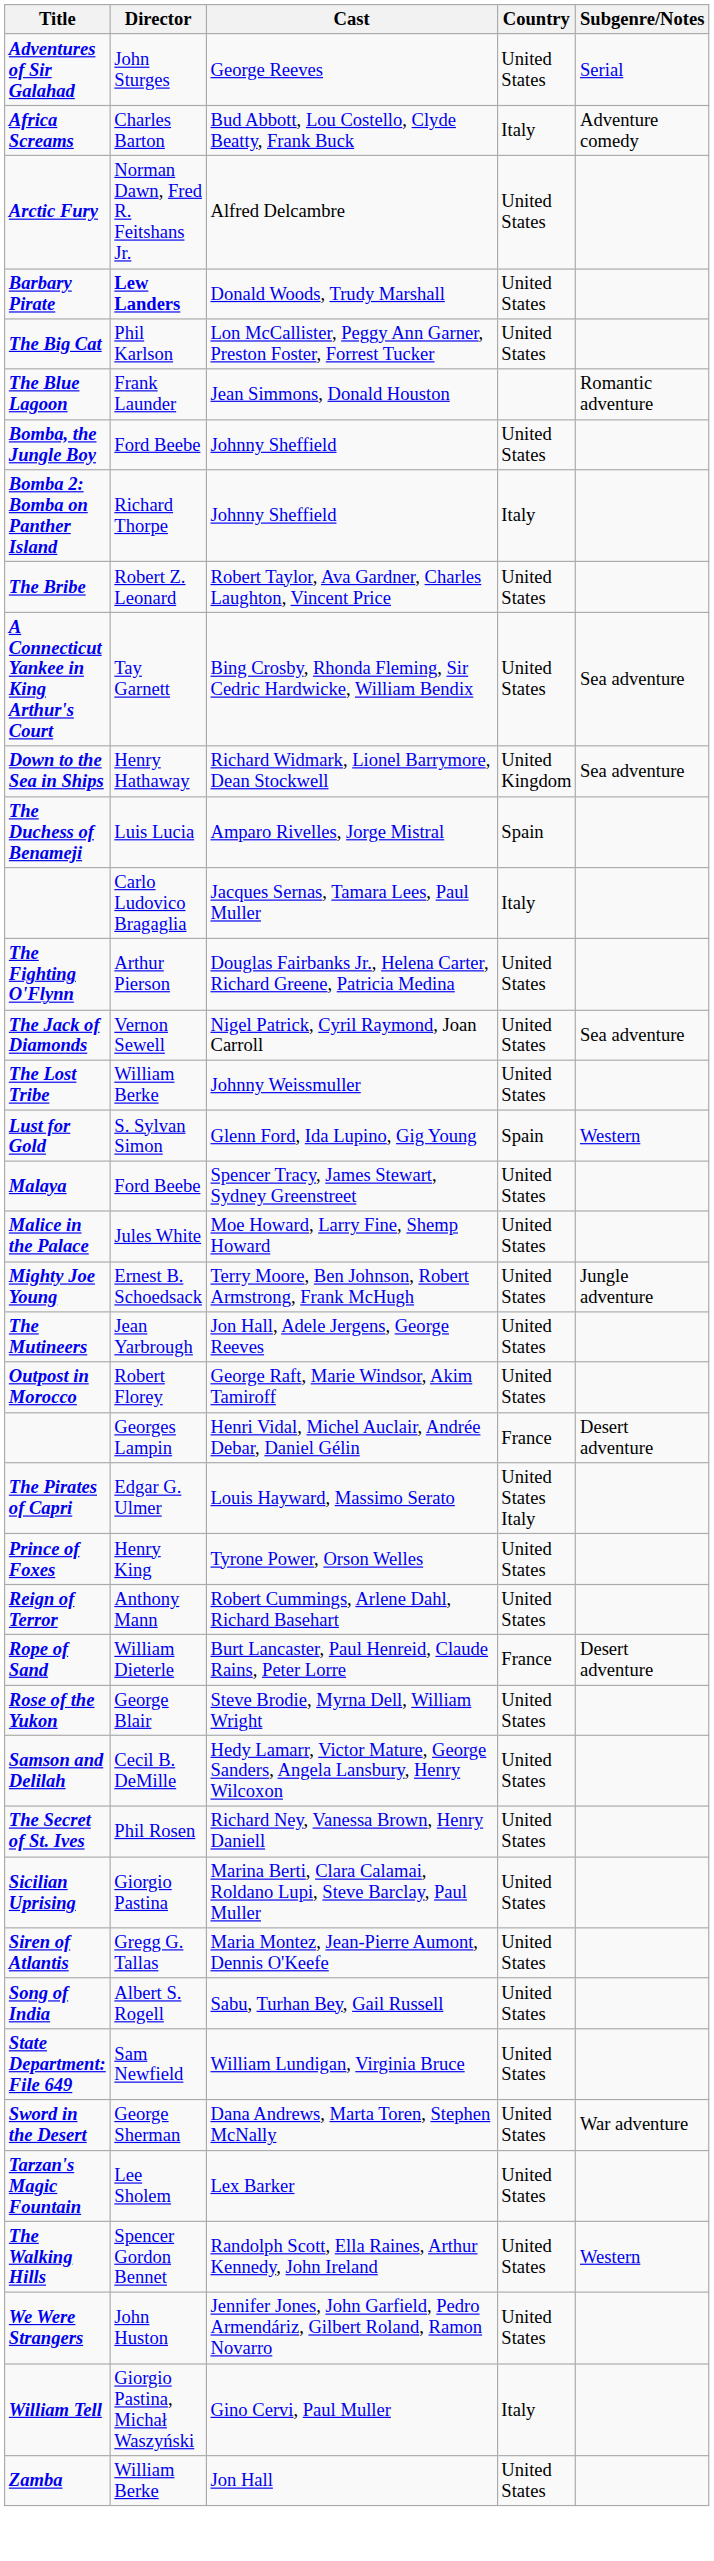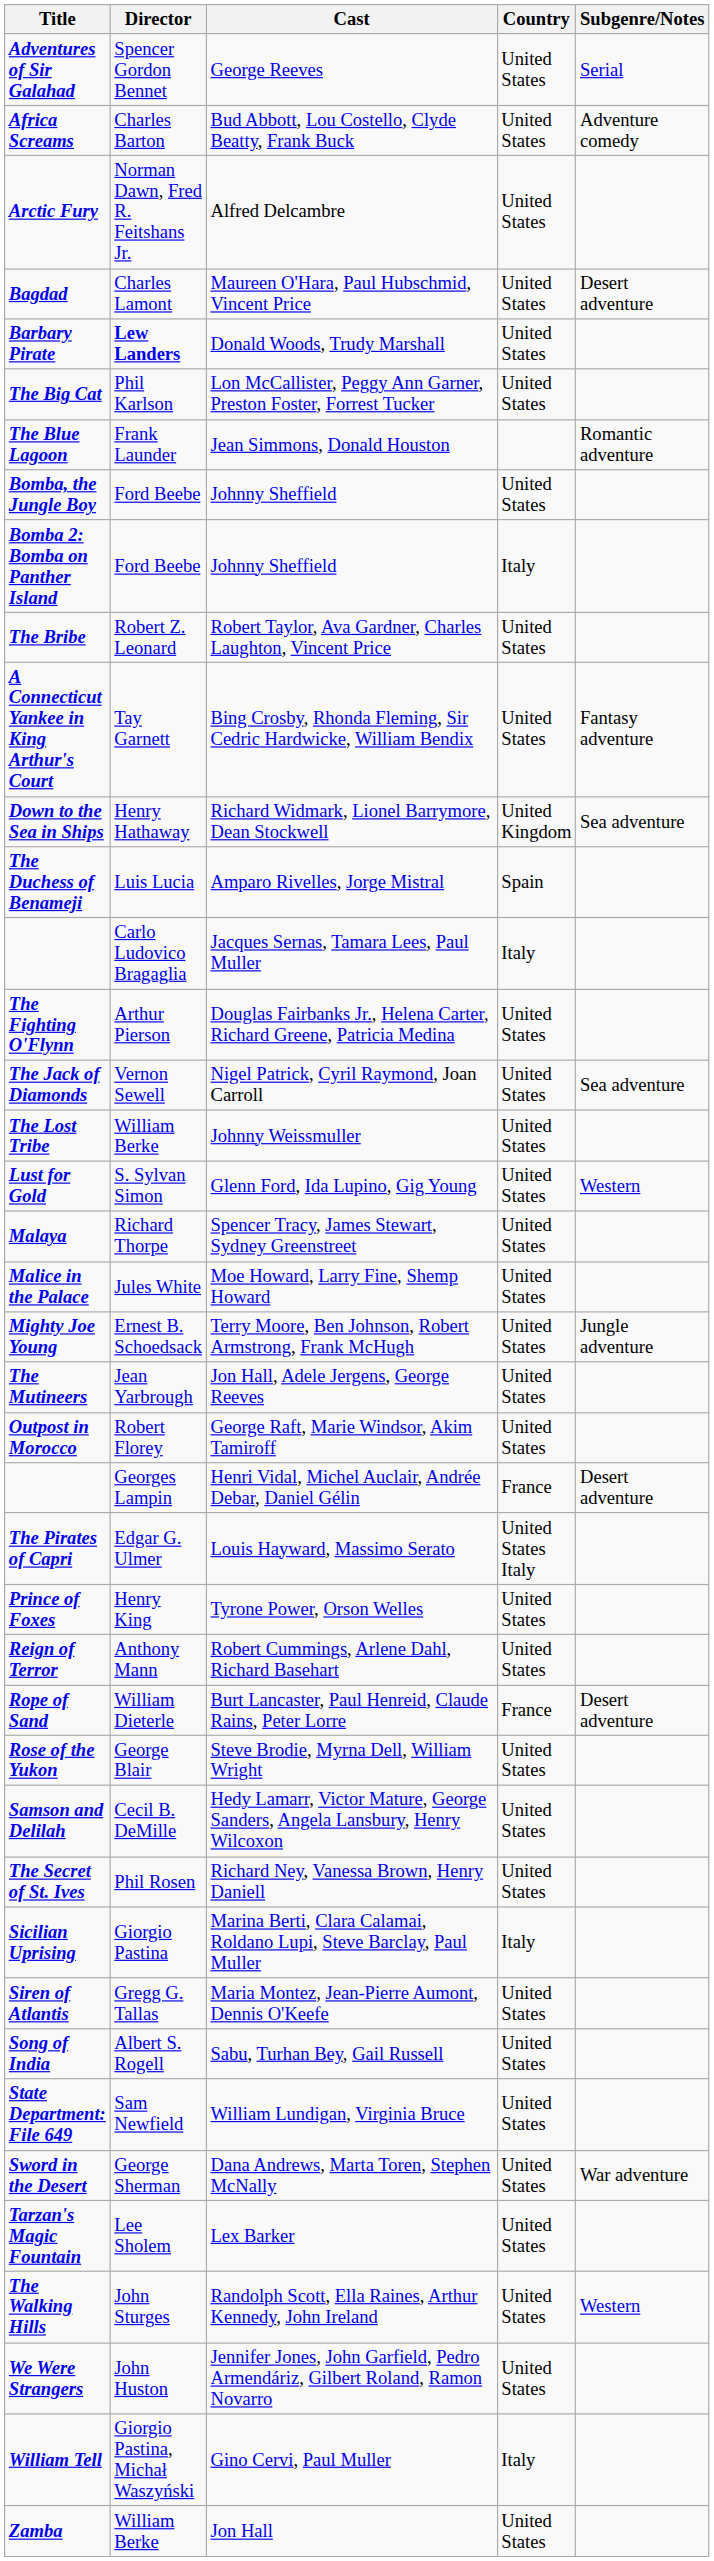 <table class="wikitable">
 <tr>
 <th>Title</th>
 <th>Director</th>
 <th style="width: 400px;">Cast</th>
 <th>Country</th>
 <th>Subgenre/Notes</th>
 </tr>
 <tr>
 <td><strong><em><a href='#'>Adventures of Sir Galahad</a></em></strong></td>
-<td><a href='#'>John Sturges</a></td>
+<td><a href='#'>Spencer Gordon Bennet</a></td>
 <td><a href='#'>George Reeves</a></td>
 <td>United States</td>
 <td><a href='#'>Serial</a></td>
 </tr>
 <tr>
 <td><strong><em><a href='#'>Africa Screams</a></em></strong></td>
 <td><a href='#'>Charles Barton</a></td>
 <td><a href='#'>Bud Abbott</a>, <a href='#'>Lou Costello</a>, <a href='#'>Clyde Beatty</a>, <a href='#'>Frank Buck</a></td>
-<td>Italy</td>
+<td>United States</td>
 <td>Adventure comedy</td>
 </tr>
 <tr>
 <td><strong><em><a href='#'>Arctic Fury</a></em></strong></td>
 <td><a href='#'>Norman Dawn</a>, <a href='#'>Fred R. Feitshans Jr.</a></td>
 <td>Alfred Delcambre</td>
 <td>United States</td>
 <td></td>
+</tr>
+<tr>
+<td><strong><em><a href='#'>Bagdad</a></em></strong></td>
+<td><a href='#'>Charles Lamont</a></td>
+<td><a href='#'>Maureen O'Hara</a>, <a href='#'>Paul Hubschmid</a>, <a href='#'>Vincent Price</a></td>
+<td>United States</td>
+<td>Desert adventure</td>
 </tr>
 <tr>
 <td><strong><em><a href='#'>Barbary Pirate</a></em></strong></td>
 <td><strong><a href='#'>Lew Landers</a></strong></td>
 <td><a href='#'>Donald Woods</a>, <a href='#'>Trudy Marshall</a></td>
 <td>United States</td>
 <td></td>
 </tr>
 <tr>
 <td><strong><em><a href='#'>The Big Cat</a></em></strong></td>
 <td><a href='#'>Phil Karlson</a></td>
 <td><a href='#'>Lon McCallister</a>, <a href='#'>Peggy Ann Garner</a>, <a href='#'>Preston Foster</a>, <a href='#'>Forrest Tucker</a></td>
 <td>United States</td>
 <td></td>
 </tr>
 <tr>
 <td><strong><em><a href='#'>The Blue Lagoon</a></em></strong></td>
 <td><a href='#'>Frank Launder</a></td>
 <td><a href='#'>Jean Simmons</a>, <a href='#'>Donald Houston</a></td>
 <td></td>
 <td>Romantic adventure</td>
 </tr>
 <tr>
 <td><strong><em><a href='#'>Bomba, the Jungle Boy</a></em></strong></td>
 <td><a href='#'>Ford Beebe</a></td>
 <td><a href='#'>Johnny Sheffield</a></td>
 <td>United States</td>
 <td></td>
 </tr>
 <tr>
 <td><strong><em><a href='#'>Bomba 2: Bomba on Panther Island</a></em></strong></td>
-<td><a href='#'>Richard Thorpe</a></td>
+<td><a href='#'>Ford Beebe</a></td>
 <td><a href='#'>Johnny Sheffield</a></td>
 <td>Italy</td>
 <td></td>
 </tr>
 <tr>
 <td><strong><em><a href='#'>The Bribe</a></em></strong></td>
 <td><a href='#'>Robert Z. Leonard</a></td>
 <td><a href='#'>Robert Taylor</a>, <a href='#'>Ava Gardner</a>, <a href='#'>Charles Laughton</a>, <a href='#'>Vincent Price</a></td>
 <td>United States</td>
 <td></td>
 </tr>
 <tr>
 <td><strong><em><a href='#'>A Connecticut Yankee in King Arthur's Court</a></em></strong></td>
 <td><a href='#'>Tay Garnett</a></td>
 <td><a href='#'>Bing Crosby</a>, <a href='#'>Rhonda Fleming</a>, <a href='#'>Sir Cedric Hardwicke</a>, <a href='#'>William Bendix</a></td>
 <td>United States</td>
-<td>Sea adventure</td>
+<td>Fantasy adventure</td>
 </tr>
 <tr>
 <td><strong><em><a href='#'>Down to the Sea in Ships</a></em></strong></td>
 <td><a href='#'>Henry Hathaway</a></td>
 <td><a href='#'>Richard Widmark</a>, <a href='#'>Lionel Barrymore</a>, <a href='#'>Dean Stockwell</a></td>
 <td>United Kingdom</td>
 <td>Sea adventure</td>
 </tr>
 <tr>
 <td><strong><em><a href='#'>The Duchess of Benameji</a></em></strong></td>
 <td><a href='#'>Luis Lucia</a></td>
 <td><a href='#'>Amparo Rivelles</a>, <a href='#'>Jorge Mistral</a></td>
 <td>Spain</td>
 <td></td>
 </tr>
 <tr>
 <td><strong><em></em></strong></td>
 <td><a href='#'>Carlo Ludovico Bragaglia</a></td>
 <td><a href='#'>Jacques Sernas</a>, <a href='#'>Tamara Lees</a>, <a href='#'>Paul Muller</a></td>
 <td>Italy</td>
 <td></td>
 </tr>
 <tr>
 <td><strong><em><a href='#'>The Fighting O'Flynn</a></em></strong></td>
 <td><a href='#'>Arthur Pierson</a></td>
 <td><a href='#'>Douglas Fairbanks Jr.</a>, <a href='#'>Helena Carter</a>, <a href='#'>Richard Greene</a>, <a href='#'>Patricia Medina</a></td>
 <td>United States</td>
 <td></td>
 </tr>
 <tr>
 <td><strong><em><a href='#'>The Jack of Diamonds</a></em></strong></td>
 <td><a href='#'>Vernon Sewell</a></td>
 <td><a href='#'>Nigel Patrick</a>, <a href='#'>Cyril Raymond</a>, Joan Carroll</td>
 <td>United States</td>
 <td>Sea adventure</td>
 </tr>
 <tr>
 <td><strong><em><a href='#'>The Lost Tribe</a></em></strong></td>
 <td><a href='#'>William Berke</a></td>
 <td><a href='#'>Johnny Weissmuller</a></td>
 <td>United States</td>
 <td></td>
 </tr>
 <tr>
 <td><strong><em><a href='#'>Lust for Gold</a></em></strong></td>
 <td><a href='#'>S. Sylvan Simon</a></td>
 <td><a href='#'>Glenn Ford</a>, <a href='#'>Ida Lupino</a>, <a href='#'>Gig Young</a></td>
-<td>Spain</td>
+<td>United States</td>
 <td><a href='#'>Western</a></td>
 </tr>
 <tr>
 <td><strong><em><a href='#'>Malaya</a></em></strong></td>
-<td><a href='#'>Ford Beebe</a></td>
+<td><a href='#'>Richard Thorpe</a></td>
 <td><a href='#'>Spencer Tracy</a>, <a href='#'>James Stewart</a>, <a href='#'>Sydney Greenstreet</a></td>
 <td>United States</td>
 <td></td>
 </tr>
 <tr>
 <td><strong><em><a href='#'>Malice in the Palace</a></em></strong></td>
 <td><a href='#'>Jules White</a></td>
 <td><a href='#'>Moe Howard</a>, <a href='#'>Larry Fine</a>, <a href='#'>Shemp Howard</a></td>
 <td>United States</td>
 <td></td>
 </tr>
 <tr>
 <td><strong><em><a href='#'>Mighty Joe Young</a></em></strong></td>
 <td><a href='#'>Ernest B. Schoedsack</a></td>
 <td><a href='#'>Terry Moore</a>, <a href='#'>Ben Johnson</a>, <a href='#'>Robert Armstrong</a>, <a href='#'>Frank McHugh</a></td>
 <td>United States</td>
 <td>Jungle adventure</td>
 </tr>
 <tr>
 <td><strong><em><a href='#'>The Mutineers</a></em></strong></td>
 <td><a href='#'>Jean Yarbrough</a></td>
 <td><a href='#'>Jon Hall</a>, <a href='#'>Adele Jergens</a>, <a href='#'>George Reeves</a></td>
 <td>United States</td>
 <td></td>
 </tr>
 <tr>
 <td><strong><em><a href='#'>Outpost in Morocco</a></em></strong></td>
 <td><a href='#'>Robert Florey</a></td>
 <td><a href='#'>George Raft</a>, <a href='#'>Marie Windsor</a>, <a href='#'>Akim Tamiroff</a></td>
 <td>United States</td>
 <td></td>
 </tr>
 <tr>
 <td><strong><em></em></strong></td>
 <td><a href='#'>Georges Lampin</a></td>
 <td><a href='#'>Henri Vidal</a>, <a href='#'>Michel Auclair</a>, <a href='#'>Andrée Debar</a>, <a href='#'>Daniel Gélin</a></td>
 <td>France</td>
 <td>Desert adventure</td>
 </tr>
 <tr>
 <td><strong><em><a href='#'>The Pirates of Capri</a></em></strong></td>
 <td><a href='#'>Edgar G. Ulmer</a></td>
 <td><a href='#'>Louis Hayward</a>, <a href='#'>Massimo Serato</a></td>
 <td>United States<br>Italy</td>
 <td></td>
 </tr>
 <tr>
 <td><strong><em><a href='#'>Prince of Foxes</a></em></strong></td>
 <td><a href='#'>Henry King</a></td>
 <td><a href='#'>Tyrone Power</a>, <a href='#'>Orson Welles</a></td>
 <td>United States</td>
 <td></td>
 </tr>
 <tr>
 <td><strong><em><a href='#'>Reign of Terror</a></em></strong></td>
 <td><a href='#'>Anthony Mann</a></td>
 <td><a href='#'>Robert Cummings</a>, <a href='#'>Arlene Dahl</a>, <a href='#'>Richard Basehart</a></td>
 <td>United States</td>
 <td></td>
 </tr>
 <tr>
 <td><strong><em><a href='#'>Rope of Sand</a></em></strong></td>
 <td><a href='#'>William Dieterle</a></td>
 <td><a href='#'>Burt Lancaster</a>, <a href='#'>Paul Henreid</a>, <a href='#'>Claude Rains</a>, <a href='#'>Peter Lorre</a></td>
 <td>France</td>
 <td>Desert adventure</td>
 </tr>
 <tr>
 <td><strong><em><a href='#'>Rose of the Yukon</a></em></strong></td>
 <td><a href='#'>George Blair</a></td>
 <td><a href='#'>Steve Brodie</a>, <a href='#'>Myrna Dell</a>, <a href='#'>William Wright</a></td>
 <td>United States</td>
 <td></td>
 </tr>
 <tr>
 <td><strong><em><a href='#'>Samson and Delilah</a></em></strong></td>
 <td><a href='#'>Cecil B. DeMille</a></td>
 <td><a href='#'>Hedy Lamarr</a>, <a href='#'>Victor Mature</a>, <a href='#'>George Sanders</a>, <a href='#'>Angela Lansbury</a>, <a href='#'>Henry Wilcoxon</a></td>
 <td>United States</td>
 <td></td>
 </tr>
 <tr>
 <td><strong><em><a href='#'>The Secret of St. Ives</a></em></strong></td>
 <td><a href='#'>Phil Rosen</a></td>
 <td><a href='#'>Richard Ney</a>, <a href='#'>Vanessa Brown</a>, <a href='#'>Henry Daniell</a></td>
 <td>United States</td>
 <td></td>
 </tr>
 <tr>
 <td><strong><em><a href='#'>Sicilian Uprising</a></em></strong></td>
 <td><a href='#'>Giorgio Pastina</a></td>
 <td><a href='#'>Marina Berti</a>, <a href='#'>Clara Calamai</a>, <a href='#'>Roldano Lupi</a>, <a href='#'>Steve Barclay</a>, <a href='#'>Paul Muller</a></td>
-<td>United States</td>
+<td>Italy</td>
 <td></td>
 </tr>
 <tr>
 <td><strong><em><a href='#'>Siren of Atlantis</a></em></strong></td>
 <td><a href='#'>Gregg G. Tallas</a></td>
 <td><a href='#'>Maria Montez</a>, <a href='#'>Jean-Pierre Aumont</a>, <a href='#'>Dennis O'Keefe</a></td>
 <td>United States</td>
 <td></td>
 </tr>
 <tr>
 <td><strong><em><a href='#'>Song of India</a></em></strong></td>
 <td><a href='#'>Albert S. Rogell</a></td>
 <td><a href='#'>Sabu</a>, <a href='#'>Turhan Bey</a>, <a href='#'>Gail Russell</a></td>
 <td>United States</td>
 <td></td>
 </tr>
 <tr>
 <td><strong><em><a href='#'>State Department: File 649</a></em></strong></td>
 <td><a href='#'>Sam Newfield</a></td>
 <td><a href='#'>William Lundigan</a>, <a href='#'>Virginia Bruce</a></td>
 <td>United States</td>
 <td></td>
 </tr>
 <tr>
 <td><strong><em><a href='#'>Sword in the Desert</a></em></strong></td>
 <td><a href='#'>George Sherman</a></td>
 <td><a href='#'>Dana Andrews</a>, <a href='#'>Marta Toren</a>, <a href='#'>Stephen McNally</a></td>
 <td>United States</td>
 <td>War adventure</td>
 </tr>
 <tr>
 <td><strong><em><a href='#'>Tarzan's Magic Fountain</a></em></strong></td>
 <td><a href='#'>Lee Sholem</a></td>
 <td><a href='#'>Lex Barker</a></td>
 <td>United States</td>
 <td></td>
 </tr>
 <tr>
 <td><strong><em><a href='#'>The Walking Hills</a></em></strong></td>
-<td><a href='#'>Spencer Gordon Bennet</a></td>
+<td><a href='#'>John Sturges</a></td>
 <td><a href='#'>Randolph Scott</a>, <a href='#'>Ella Raines</a>, <a href='#'>Arthur Kennedy</a>, <a href='#'>John Ireland</a></td>
 <td>United States</td>
 <td><a href='#'>Western</a></td>
 </tr>
 <tr>
 <td><strong><em><a href='#'>We Were Strangers</a></em></strong></td>
 <td><a href='#'>John Huston</a></td>
 <td><a href='#'>Jennifer Jones</a>, <a href='#'>John Garfield</a>, <a href='#'>Pedro Armendáriz</a>, <a href='#'>Gilbert Roland</a>, <a href='#'>Ramon Novarro</a></td>
 <td>United States</td>
 <td></td>
 </tr>
 <tr>
 <td><strong><em><a href='#'>William Tell</a></em></strong></td>
 <td><a href='#'>Giorgio Pastina</a>, <a href='#'>Michał Waszyński</a></td>
 <td><a href='#'>Gino Cervi</a>, <a href='#'>Paul Muller</a></td>
 <td>Italy</td>
 <td></td>
 </tr>
 <tr>
 <td><strong><em><a href='#'>Zamba</a></em></strong></td>
 <td><a href='#'>William Berke</a></td>
 <td><a href='#'>Jon Hall</a></td>
 <td>United States</td>
 <td></td>
 </tr>
 </table>
